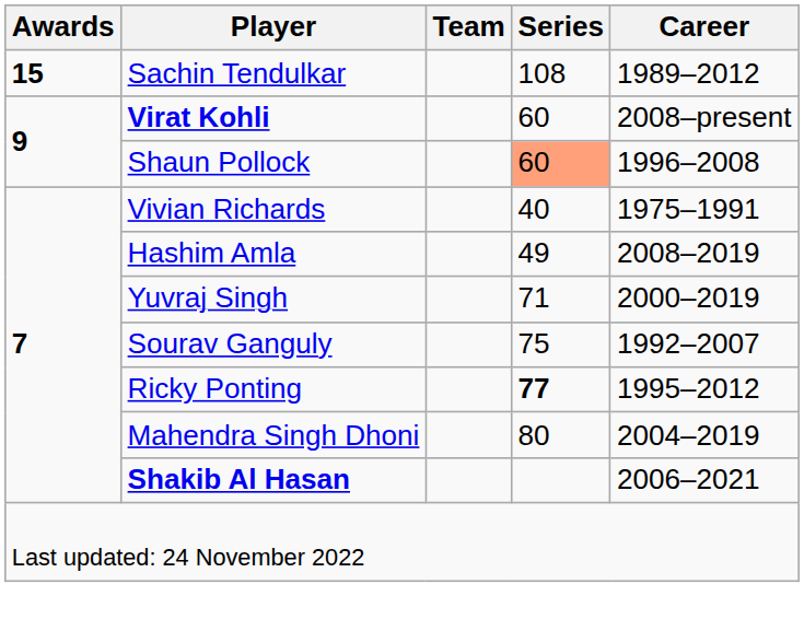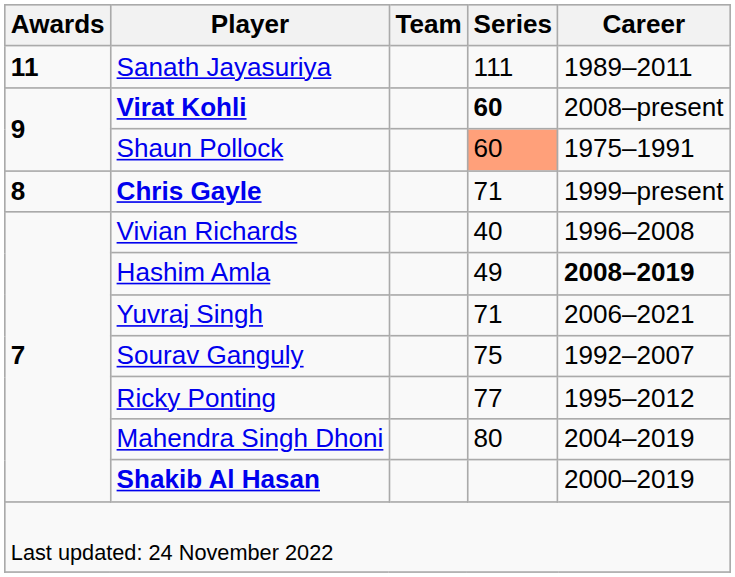 <table class="wikitable">
 <tr>
 <th>Awards</th>
 <th>Player</th>
 <th>Team</th>
 <th>Series</th>
 <th>Career</th>
 </tr>
 <tr>
-<td><strong>15</strong></td>
-<td><a href='#'>Sachin Tendulkar</a></td>
+<td><strong>11</strong></td>
+<td><a href='#'>Sanath Jayasuriya</a></td>
 <td></td>
-<td>108</td>
-<td>1989–2012</td>
+<td>111</td>
+<td>1989–2011</td>
 </tr>
 <tr>
 <td rowspan=2><strong>9</strong></td>
 <td><strong><a href='#'>Virat Kohli</a></strong></td>
 <td></td>
-<td>60</td>
+<td><strong>60</strong></td>
 <td>2008–present</td>
 </tr>
 <tr>
 <td><a href='#'>Shaun Pollock</a></td>
 <td></td>
 <td style="background: lightsalmon;">60</td>
-<td>1996–2008</td>
+<td>1975–1991</td>
+</tr>
+<tr>
+<td><strong>8</strong></td>
+<td><strong><a href='#'>Chris Gayle</a></strong></td>
+<td></td>
+<td>71</td>
+<td>1999–present</td>
 </tr>
 <tr>
 <td rowspan=7><strong>7</strong></td>
 <td><a href='#'>Vivian Richards</a></td>
 <td></td>
 <td>40</td>
-<td>1975–1991</td>
+<td>1996–2008</td>
 </tr>
 <tr>
 <td><a href='#'>Hashim Amla</a></td>
 <td></td>
 <td>49</td>
-<td>2008–2019</td>
+<td><strong>2008–2019</strong></td>
 </tr>
 <tr>
 <td><a href='#'>Yuvraj Singh</a></td>
 <td></td>
 <td>71</td>
-<td>2000–2019</td>
+<td>2006–2021</td>
 </tr>
 <tr>
 <td><a href='#'>Sourav Ganguly</a></td>
 <td></td>
 <td>75</td>
 <td>1992–2007</td>
 </tr>
 <tr>
 <td><a href='#'>Ricky Ponting</a></td>
 <td></td>
-<td><strong>77</strong></td>
+<td>77</td>
 <td>1995–2012</td>
 </tr>
 <tr>
 <td><a href='#'>Mahendra Singh Dhoni</a></td>
 <td></td>
 <td>80</td>
 <td>2004–2019</td>
 </tr>
 <tr>
 <td><strong><a href='#'>Shakib Al Hasan</a></strong></td>
 <td></td>
 <td></td>
-<td>2006–2021</td>
+<td>2000–2019</td>
 </tr>
 <tr>
 <td colspan=5><br><small>Last updated: 24 November 2022</small></td>
 </tr>
 </table>
